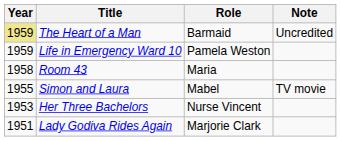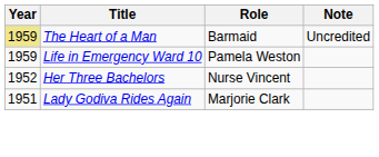 <table class="wikitable">
 <tr>
 <th>Year</th>
 <th>Title</th>
 <th>Role</th>
 <th>Note</th>
 </tr>
 <tr>
 <td style="background: khaki;">1959</td>
 <td><em><a href='#'>The Heart of a Man</a></em></td>
 <td>Barmaid</td>
 <td>Uncredited</td>
 </tr>
 <tr>
 <td>1959</td>
 <td><em><a href='#'>Life in Emergency Ward 10</a></em></td>
 <td>Pamela Weston</td>
 <td></td>
 </tr>
 <tr>
-<td>1958</td>
-<td><a href='#'><em>Room 43</em></a></td>
-<td>Maria</td>
-<td></td>
-</tr>
-<tr>
-<td>1955</td>
-<td><em><a href='#'>Simon and Laura</a></em></td>
-<td>Mabel</td>
-<td>TV movie</td>
-</tr>
-<tr>
-<td>1953</td>
+<td>1952</td>
 <td><a href='#'><em>Her Three Bachelors</em></a></td>
 <td>Nurse Vincent</td>
 <td></td>
 </tr>
 <tr>
 <td>1951</td>
 <td><em><a href='#'>Lady Godiva Rides Again</a></em></td>
 <td>Marjorie Clark</td>
 <td></td>
 </tr>
 </table>
